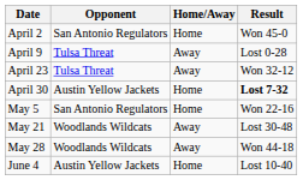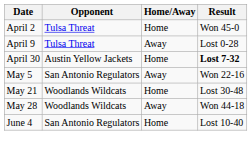 <table class="wikitable">
 <tr>
 <th>Date</th>
 <th>Opponent</th>
 <th>Home/Away</th>
 <th>Result</th>
 </tr>
 <tr>
 <td>April 2</td>
-<td>San Antonio Regulators</td>
+<td><a href='#'>Tulsa Threat</a></td>
 <td>Home</td>
 <td>Won 45-0</td>
 </tr>
 <tr>
 <td>April 9</td>
 <td><a href='#'>Tulsa Threat</a></td>
 <td>Away</td>
 <td>Lost 0-28</td>
 </tr>
 <tr>
-<td>April 23</td>
-<td><a href='#'>Tulsa Threat</a></td>
-<td>Away</td>
-<td>Won 32-12</td>
-</tr>
-<tr>
 <td>April 30</td>
 <td>Austin Yellow Jackets</td>
 <td>Home</td>
 <td><strong>Lost 7-32</strong></td>
 </tr>
 <tr>
 <td>May 5</td>
 <td>San Antonio Regulators</td>
-<td>Home</td>
+<td>Away</td>
 <td>Won 22-16</td>
 </tr>
 <tr>
 <td>May 21</td>
 <td>Woodlands Wildcats</td>
-<td>Away</td>
+<td>Home</td>
 <td>Lost 30-48</td>
 </tr>
 <tr>
 <td>May 28</td>
 <td>Woodlands Wildcats</td>
 <td>Away</td>
 <td>Won 44-18</td>
 </tr>
 <tr>
 <td>June 4</td>
-<td>Austin Yellow Jackets</td>
+<td>San Antonio Regulators</td>
 <td>Home</td>
 <td>Lost 10-40</td>
 </tr>
 </table>
